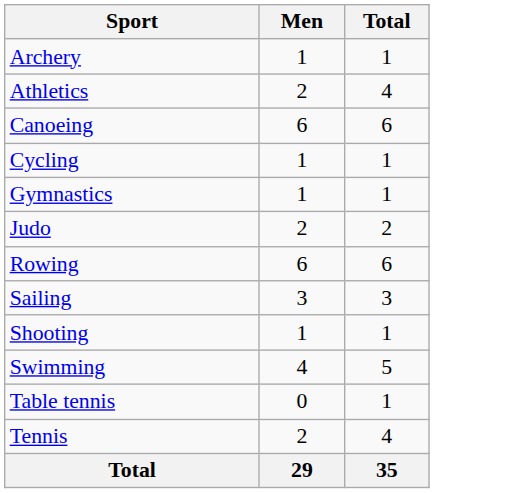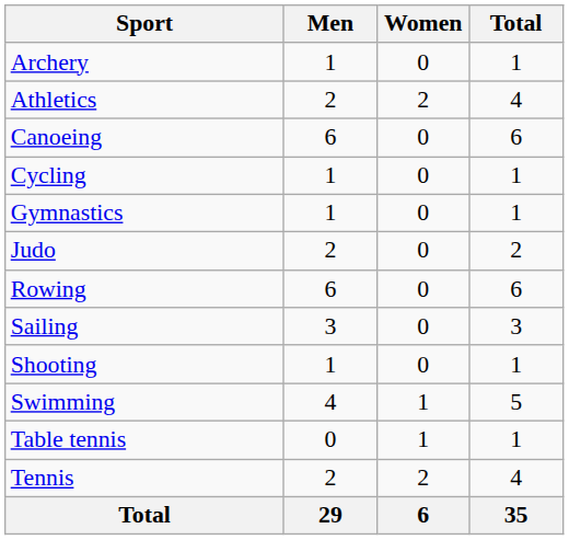 <table class="wikitable sortable" style="text-align:center;">
 <tr>
 <th width=180>Sport</th>
 <th width=55>Men</th>
+<th width=55>Women</th>
 <th width=55>Total</th>
 </tr>
 <tr>
 <td align=left><a href='#'>Archery</a></td>
 <td>1</td>
+<td>0</td>
 <td>1</td>
 </tr>
 <tr>
 <td align=left><a href='#'>Athletics</a></td>
+<td>2</td>
 <td>2</td>
 <td>4</td>
 </tr>
 <tr>
 <td align=left><a href='#'>Canoeing</a></td>
 <td>6</td>
+<td>0</td>
 <td>6</td>
 </tr>
 <tr>
 <td align=left><a href='#'>Cycling</a></td>
 <td>1</td>
+<td>0</td>
 <td>1</td>
 </tr>
 <tr>
 <td align=left><a href='#'>Gymnastics</a></td>
 <td>1</td>
+<td>0</td>
 <td>1</td>
 </tr>
 <tr>
 <td align=left><a href='#'>Judo</a></td>
 <td>2</td>
+<td>0</td>
 <td>2</td>
 </tr>
 <tr>
 <td align=left><a href='#'>Rowing</a></td>
 <td>6</td>
+<td>0</td>
 <td>6</td>
 </tr>
 <tr>
 <td align=left><a href='#'>Sailing</a></td>
 <td>3</td>
+<td>0</td>
 <td>3</td>
 </tr>
 <tr>
 <td align=left><a href='#'>Shooting</a></td>
 <td>1</td>
+<td>0</td>
 <td>1</td>
 </tr>
 <tr>
 <td align=left><a href='#'>Swimming</a></td>
 <td>4</td>
+<td>1</td>
 <td>5</td>
 </tr>
 <tr>
 <td align=left><a href='#'>Table tennis</a></td>
 <td>0</td>
 <td>1</td>
+<td>1</td>
 </tr>
 <tr>
 <td align=left><a href='#'>Tennis</a></td>
+<td>2</td>
 <td>2</td>
 <td>4</td>
 </tr>
 <tr>
 <th>Total</th>
 <th>29</th>
+<th>6</th>
 <th>35</th>
 </tr>
 </table>
